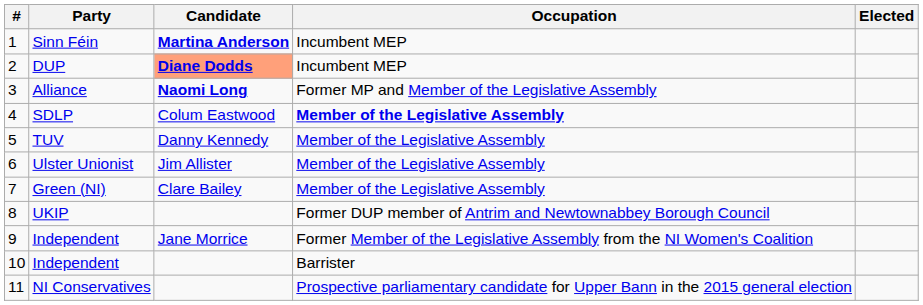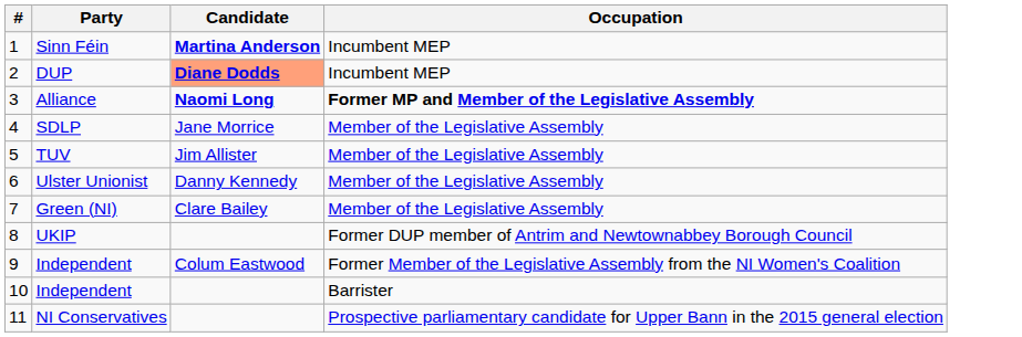 <table class="wikitable sortable">
 <tr>
 <th>#</th>
 <th>Party</th>
 <th>Candidate</th>
 <th>Occupation</th>
-<th>Elected</th>
 </tr>
 <tr>
 <td>1</td>
 <td><a href='#'>Sinn Féin</a></td>
 <td><strong><a href='#'>Martina Anderson</a></strong></td>
 <td>Incumbent MEP</td>
-<td></td>
 </tr>
 <tr>
 <td>2</td>
 <td><a href='#'>DUP</a></td>
 <td style="background: lightsalmon;"><strong><a href='#'>Diane Dodds</a></strong></td>
 <td>Incumbent MEP</td>
-<td></td>
 </tr>
 <tr>
 <td>3</td>
 <td><a href='#'>Alliance</a></td>
 <td><strong><a href='#'>Naomi Long</a></strong></td>
-<td>Former MP and <a href='#'>Member of the Legislative Assembly</a></td>
-<td></td>
+<td><strong>Former MP and <a href='#'>Member of the Legislative Assembly</a></strong></td>
 </tr>
 <tr>
 <td>4</td>
 <td><a href='#'>SDLP</a></td>
-<td><a href='#'>Colum Eastwood</a></td>
-<td><strong><a href='#'>Member of the Legislative Assembly</a></strong></td>
-<td></td>
+<td><a href='#'>Jane Morrice</a></td>
+<td><a href='#'>Member of the Legislative Assembly</a></td>
 </tr>
 <tr>
 <td>5</td>
 <td><a href='#'>TUV</a></td>
-<td><a href='#'>Danny Kennedy</a></td>
+<td><a href='#'>Jim Allister</a></td>
 <td><a href='#'>Member of the Legislative Assembly</a></td>
-<td></td>
 </tr>
 <tr>
 <td>6</td>
 <td><a href='#'>Ulster Unionist</a></td>
-<td><a href='#'>Jim Allister</a></td>
+<td><a href='#'>Danny Kennedy</a></td>
 <td><a href='#'>Member of the Legislative Assembly</a></td>
-<td></td>
 </tr>
 <tr>
 <td>7</td>
 <td><a href='#'>Green (NI)</a></td>
 <td><a href='#'>Clare Bailey</a></td>
 <td><a href='#'>Member of the Legislative Assembly</a></td>
-<td></td>
 </tr>
 <tr>
 <td>8</td>
 <td><a href='#'>UKIP</a></td>
 <td></td>
 <td>Former DUP member of <a href='#'>Antrim and Newtownabbey Borough Council</a></td>
-<td></td>
 </tr>
 <tr>
 <td>9</td>
 <td><a href='#'>Independent</a></td>
-<td><a href='#'>Jane Morrice</a></td>
+<td><a href='#'>Colum Eastwood</a></td>
 <td>Former <a href='#'>Member of the Legislative Assembly</a> from the <a href='#'>NI Women's Coalition</a></td>
-<td></td>
 </tr>
 <tr>
 <td>10</td>
 <td><a href='#'>Independent</a></td>
 <td></td>
 <td>Barrister</td>
-<td></td>
 </tr>
 <tr>
 <td>11</td>
 <td><a href='#'>NI Conservatives</a></td>
 <td></td>
 <td><a href='#'>Prospective parliamentary candidate</a> for <a href='#'>Upper Bann</a> in the <a href='#'>2015 general election</a></td>
-<td></td>
 </tr>
 </table>
